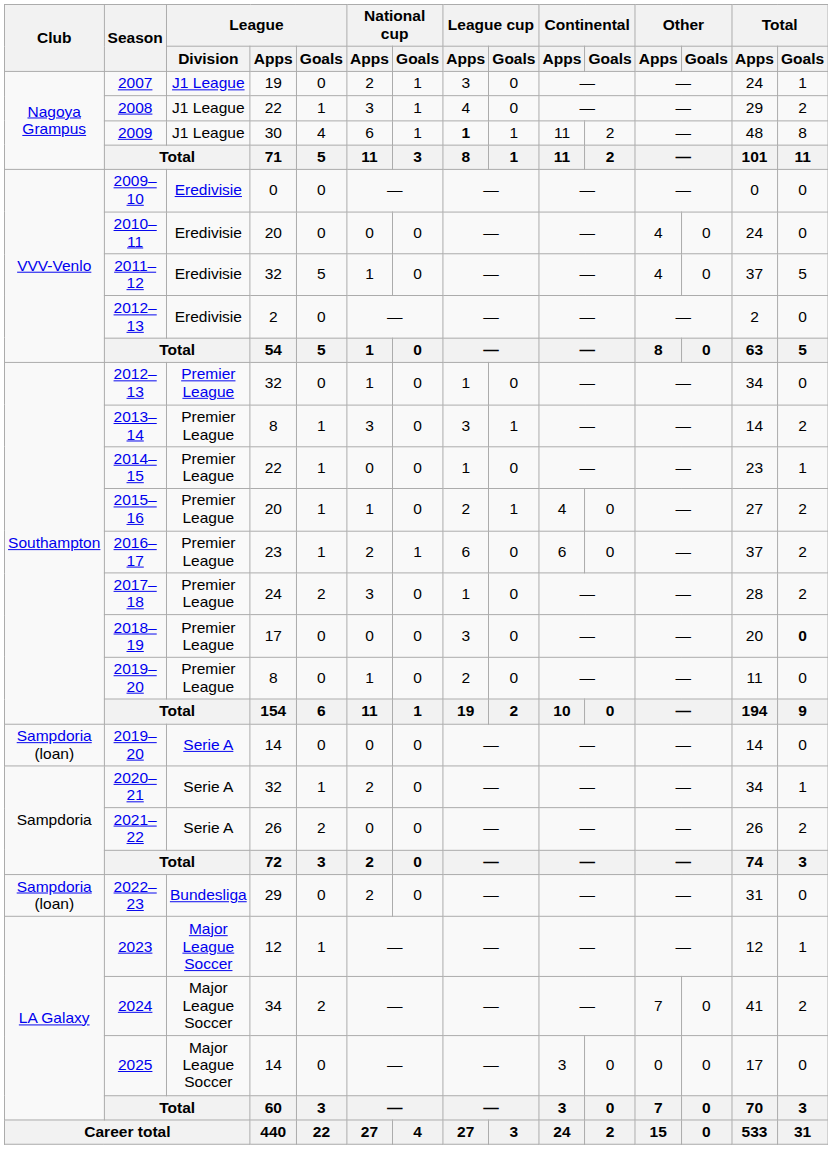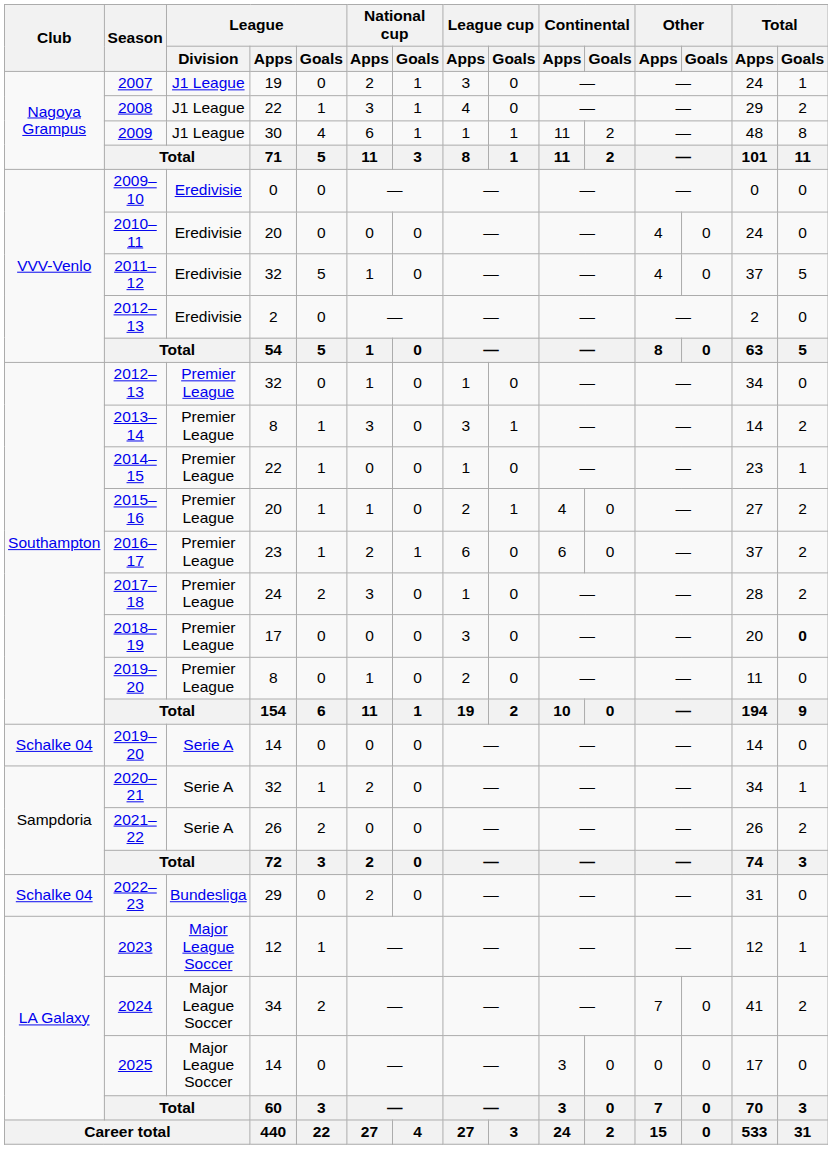 <table class="wikitable" style="text-align:center">
 <tr>
 <th rowspan="2">Club</th>
 <th rowspan="2">Season</th>
 <th colspan="3">League</th>
 <th colspan="2">National cup</th>
 <th colspan="2">League cup</th>
 <th colspan="2">Continental</th>
 <th colspan="2">Other</th>
 <th colspan="2">Total</th>
 </tr>
 <tr>
 <th>Division</th>
 <th>Apps</th>
 <th>Goals</th>
 <th>Apps</th>
 <th>Goals</th>
 <th>Apps</th>
 <th>Goals</th>
 <th>Apps</th>
 <th>Goals</th>
 <th>Apps</th>
 <th>Goals</th>
 <th>Apps</th>
 <th>Goals</th>
 </tr>
 <tr>
 <td rowspan="4"><a href='#'>Nagoya Grampus</a></td>
 <td><a href='#'>2007</a></td>
 <td><a href='#'>J1 League</a></td>
 <td>19</td>
 <td>0</td>
 <td>2</td>
 <td>1</td>
 <td>3</td>
 <td>0</td>
 <td colspan="2">—</td>
 <td colspan="2">—</td>
 <td>24</td>
 <td>1</td>
 </tr>
 <tr>
 <td><a href='#'>2008</a></td>
 <td>J1 League</td>
 <td>22</td>
 <td>1</td>
 <td>3</td>
 <td>1</td>
 <td>4</td>
 <td>0</td>
 <td colspan="2">—</td>
 <td colspan="2">—</td>
 <td>29</td>
 <td>2</td>
 </tr>
 <tr>
 <td><a href='#'>2009</a></td>
 <td>J1 League</td>
 <td>30</td>
 <td>4</td>
 <td>6</td>
 <td>1</td>
-<td><strong>1</strong></td>
+<td>1</td>
 <td>1</td>
 <td>11</td>
 <td>2</td>
 <td colspan="2">—</td>
 <td>48</td>
 <td>8</td>
 </tr>
 <tr>
 <th colspan="2">Total</th>
 <th>71</th>
 <th>5</th>
 <th>11</th>
 <th>3</th>
 <th>8</th>
 <th>1</th>
 <th>11</th>
 <th>2</th>
 <th colspan="2">—</th>
 <th>101</th>
 <th>11</th>
 </tr>
 <tr>
 <td rowspan="5"><a href='#'>VVV-Venlo</a></td>
 <td><a href='#'>2009–10</a></td>
 <td><a href='#'>Eredivisie</a></td>
 <td>0</td>
 <td>0</td>
 <td colspan="2">—</td>
 <td colspan="2">—</td>
 <td colspan="2">—</td>
 <td colspan="2">—</td>
 <td>0</td>
 <td>0</td>
 </tr>
 <tr>
 <td><a href='#'>2010–11</a></td>
 <td>Eredivisie</td>
 <td>20</td>
 <td>0</td>
 <td>0</td>
 <td>0</td>
 <td colspan="2">—</td>
 <td colspan="2">—</td>
 <td>4</td>
 <td>0</td>
 <td>24</td>
 <td>0</td>
 </tr>
 <tr>
 <td><a href='#'>2011–12</a></td>
 <td>Eredivisie</td>
 <td>32</td>
 <td>5</td>
 <td>1</td>
 <td>0</td>
 <td colspan="2">—</td>
 <td colspan="2">—</td>
 <td>4</td>
 <td>0</td>
 <td>37</td>
 <td>5</td>
 </tr>
 <tr>
 <td><a href='#'>2012–13</a></td>
 <td>Eredivisie</td>
 <td>2</td>
 <td>0</td>
 <td colspan="2">—</td>
 <td colspan="2">—</td>
 <td colspan="2">—</td>
 <td colspan="2">—</td>
 <td>2</td>
 <td>0</td>
 </tr>
 <tr>
 <th colspan="2">Total</th>
 <th>54</th>
 <th>5</th>
 <th>1</th>
 <th>0</th>
 <th colspan="2">—</th>
 <th colspan="2">—</th>
 <th>8</th>
 <th>0</th>
 <th>63</th>
 <th>5</th>
 </tr>
 <tr>
 <td rowspan="9"><a href='#'>Southampton</a></td>
 <td><a href='#'>2012–13</a></td>
 <td><a href='#'>Premier League</a></td>
 <td>32</td>
 <td>0</td>
 <td>1</td>
 <td>0</td>
 <td>1</td>
 <td>0</td>
 <td colspan="2">—</td>
 <td colspan="2">—</td>
 <td>34</td>
 <td>0</td>
 </tr>
 <tr>
 <td><a href='#'>2013–14</a></td>
 <td>Premier League</td>
 <td>8</td>
 <td>1</td>
 <td>3</td>
 <td>0</td>
 <td>3</td>
 <td>1</td>
 <td colspan="2">—</td>
 <td colspan="2">—</td>
 <td>14</td>
 <td>2</td>
 </tr>
 <tr>
 <td><a href='#'>2014–15</a></td>
 <td>Premier League</td>
 <td>22</td>
 <td>1</td>
 <td>0</td>
 <td>0</td>
 <td>1</td>
 <td>0</td>
 <td colspan="2">—</td>
 <td colspan="2">—</td>
 <td>23</td>
 <td>1</td>
 </tr>
 <tr>
 <td><a href='#'>2015–16</a></td>
 <td>Premier League</td>
 <td>20</td>
 <td>1</td>
 <td>1</td>
 <td>0</td>
 <td>2</td>
 <td>1</td>
 <td>4</td>
 <td>0</td>
 <td colspan="2">—</td>
 <td>27</td>
 <td>2</td>
 </tr>
 <tr>
 <td><a href='#'>2016–17</a></td>
 <td>Premier League</td>
 <td>23</td>
 <td>1</td>
 <td>2</td>
 <td>1</td>
 <td>6</td>
 <td>0</td>
 <td>6</td>
 <td>0</td>
 <td colspan="2">—</td>
 <td>37</td>
 <td>2</td>
 </tr>
 <tr>
 <td><a href='#'>2017–18</a></td>
 <td>Premier League</td>
 <td>24</td>
 <td>2</td>
 <td>3</td>
 <td>0</td>
 <td>1</td>
 <td>0</td>
 <td colspan="2">—</td>
 <td colspan="2">—</td>
 <td>28</td>
 <td>2</td>
 </tr>
 <tr>
 <td><a href='#'>2018–19</a></td>
 <td>Premier League</td>
 <td>17</td>
 <td>0</td>
 <td>0</td>
 <td>0</td>
 <td>3</td>
 <td>0</td>
 <td colspan="2">—</td>
 <td colspan="2">—</td>
 <td>20</td>
 <td><strong>0</strong></td>
 </tr>
 <tr>
 <td><a href='#'>2019–20</a></td>
 <td>Premier League</td>
 <td>8</td>
 <td>0</td>
 <td>1</td>
 <td>0</td>
 <td>2</td>
 <td>0</td>
 <td colspan="2">—</td>
 <td colspan="2">—</td>
 <td>11</td>
 <td>0</td>
 </tr>
 <tr>
 <th colspan="2">Total</th>
 <th>154</th>
 <th>6</th>
 <th>11</th>
 <th>1</th>
 <th>19</th>
 <th>2</th>
 <th>10</th>
 <th>0</th>
 <th colspan="2">—</th>
 <th>194</th>
 <th>9</th>
 </tr>
 <tr>
-<td><a href='#'>Sampdoria</a> (loan)</td>
+<td><a href='#'>Schalke 04</a></td>
 <td><a href='#'>2019–20</a></td>
 <td><a href='#'>Serie A</a></td>
 <td>14</td>
 <td>0</td>
 <td>0</td>
 <td>0</td>
 <td colspan="2">—</td>
 <td colspan="2">—</td>
 <td colspan="2">—</td>
 <td>14</td>
 <td>0</td>
 </tr>
 <tr>
 <td rowspan="3">Sampdoria</td>
 <td><a href='#'>2020–21</a></td>
 <td>Serie A</td>
 <td>32</td>
 <td>1</td>
 <td>2</td>
 <td>0</td>
 <td colspan="2">—</td>
 <td colspan="2">—</td>
 <td colspan="2">—</td>
 <td>34</td>
 <td>1</td>
 </tr>
 <tr>
 <td><a href='#'>2021–22</a></td>
 <td>Serie A</td>
 <td>26</td>
 <td>2</td>
 <td>0</td>
 <td>0</td>
 <td colspan="2">—</td>
 <td colspan="2">—</td>
 <td colspan="2">—</td>
 <td>26</td>
 <td>2</td>
 </tr>
 <tr>
 <th colspan="2">Total</th>
 <th>72</th>
 <th>3</th>
 <th>2</th>
 <th>0</th>
 <th colspan="2">—</th>
 <th colspan="2">—</th>
 <th colspan="2">—</th>
 <th>74</th>
 <th>3</th>
 </tr>
 <tr>
-<td><a href='#'>Sampdoria</a> (loan)</td>
+<td><a href='#'>Schalke 04</a></td>
 <td><a href='#'>2022–23</a></td>
 <td><a href='#'>Bundesliga</a></td>
 <td>29</td>
 <td>0</td>
 <td>2</td>
 <td>0</td>
 <td colspan="2">—</td>
 <td colspan="2">—</td>
 <td colspan="2">—</td>
 <td>31</td>
 <td>0</td>
 </tr>
 <tr>
 <td rowspan="4"><a href='#'>LA Galaxy</a></td>
 <td><a href='#'>2023</a></td>
 <td><a href='#'>Major League Soccer</a></td>
 <td>12</td>
 <td>1</td>
 <td colspan="2">—</td>
 <td colspan="2">—</td>
 <td colspan="2">—</td>
 <td colspan="2">—</td>
 <td>12</td>
 <td>1</td>
 </tr>
 <tr>
 <td><a href='#'>2024</a></td>
 <td>Major League Soccer</td>
 <td>34</td>
 <td>2</td>
 <td colspan="2">—</td>
 <td colspan="2">—</td>
 <td colspan="2">—</td>
 <td>7</td>
 <td>0</td>
 <td>41</td>
 <td>2</td>
 </tr>
 <tr>
 <td><a href='#'>2025</a></td>
 <td>Major League Soccer</td>
 <td>14</td>
 <td>0</td>
 <td colspan="2">—</td>
 <td colspan="2">—</td>
 <td>3</td>
 <td>0</td>
 <td>0</td>
 <td>0</td>
 <td>17</td>
 <td>0</td>
 </tr>
 <tr>
 <th colspan="2">Total</th>
 <th>60</th>
 <th>3</th>
 <th colspan="2">—</th>
 <th colspan="2">—</th>
 <th>3</th>
 <th>0</th>
 <th>7</th>
 <th>0</th>
 <th>70</th>
 <th>3</th>
 </tr>
 <tr>
 <th colspan="3">Career total</th>
 <th>440</th>
 <th>22</th>
 <th>27</th>
 <th>4</th>
 <th>27</th>
 <th>3</th>
 <th>24</th>
 <th>2</th>
 <th>15</th>
 <th>0</th>
 <th>533</th>
 <th>31</th>
 </tr>
 </table>
